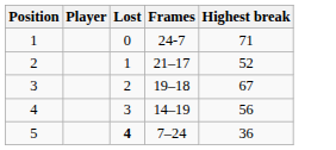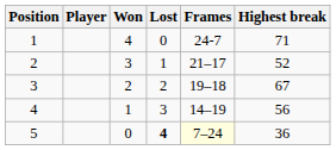 <table class="wikitable" style="; text-align:center">
 <tr>
 <th>Position</th>
 <th>Player</th>
+<th>Won</th>
 <th>Lost</th>
 <th>Frames</th>
 <th>Highest break</th>
 </tr>
 <tr>
 <td>1</td>
 <td align="left"></td>
+<td>4</td>
 <td>0</td>
 <td>24-7</td>
 <td>71</td>
 </tr>
 <tr>
 <td>2</td>
 <td align="left"></td>
+<td>3</td>
 <td>1</td>
 <td>21–17</td>
 <td>52</td>
 </tr>
 <tr>
 <td>3</td>
 <td align="left"></td>
 <td>2</td>
+<td>2</td>
 <td>19–18</td>
 <td>67</td>
 </tr>
 <tr>
 <td>4</td>
 <td align="left"></td>
+<td>1</td>
 <td>3</td>
 <td>14–19</td>
 <td>56</td>
 </tr>
 <tr>
 <td>5</td>
 <td align="left"></td>
+<td>0</td>
 <td><strong>4</strong></td>
-<td>7–24</td>
+<td style="background: lightyellow;">7–24</td>
 <td>36</td>
 </tr>
 </table>
